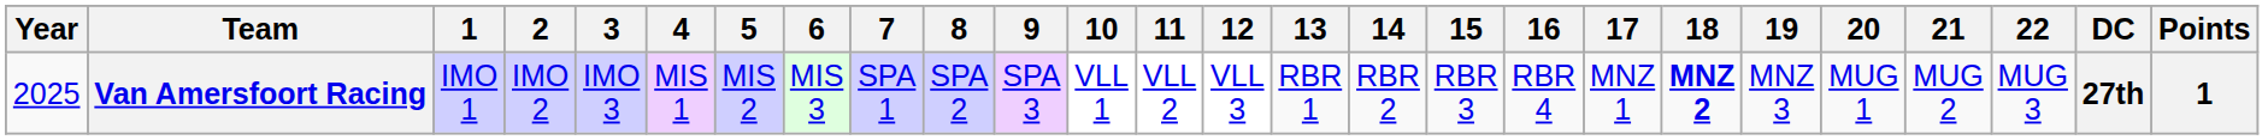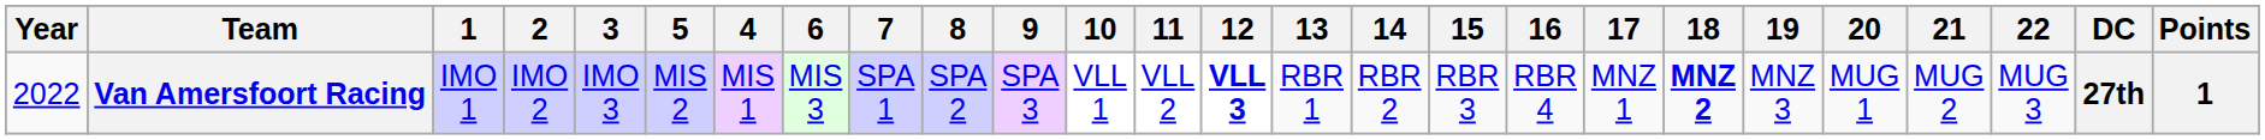 <table class="wikitable" style="text-align:center; font-size:85%">
 <tr>
 <th>Year</th>
 <th>Team</th>
 <th>1</th>
 <th>2</th>
 <th>3</th>
+<th>5</th>
 <th>4</th>
-<th>5</th>
 <th>6</th>
 <th>7</th>
 <th>8</th>
 <th>9</th>
 <th>10</th>
 <th>11</th>
 <th>12</th>
 <th>13</th>
 <th>14</th>
 <th>15</th>
 <th>16</th>
 <th>17</th>
 <th>18</th>
 <th>19</th>
 <th>20</th>
 <th>21</th>
 <th>22</th>
 <th>DC</th>
 <th>Points</th>
 </tr>
 <tr>
-<td><a href='#'>2025</a></td>
+<td><a href='#'>2022</a></td>
 <th nowrap><a href='#'>Van Amersfoort Racing</a></th>
 <td style="background:#CFCFFF;"><a href='#'>IMO<br>1</a><br></td>
 <td style="background:#CFCFFF;"><a href='#'>IMO<br>2</a><br></td>
 <td style="background:#CFCFFF;"><a href='#'>IMO<br>3</a><br></td>
+<td style="background:#CFCFFF;"><a href='#'>MIS<br>2</a><br></td>
 <td style="background:#EFCFFF;"><a href='#'>MIS<br>1</a><br></td>
-<td style="background:#CFCFFF;"><a href='#'>MIS<br>2</a><br></td>
 <td style="background:#DFFFDF;"><a href='#'>MIS<br>3</a><br></td>
 <td style="background:#CFCFFF;"><a href='#'>SPA<br>1</a><br></td>
 <td style="background:#CFCFFF;"><a href='#'>SPA<br>2</a><br></td>
 <td style="background:#EFCFFF;"><a href='#'>SPA<br>3</a><br></td>
 <td style="background:#FFFFFF;"><a href='#'>VLL<br>1</a><br></td>
 <td style="background:#FFFFFF;"><a href='#'>VLL<br>2</a><br></td>
-<td style="background:#FFFFFF;"><a href='#'>VLL<br>3</a><br></td>
+<td style="background:#FFFFFF;"><strong><a href='#'>VLL<br>3</a><br></strong></td>
 <td style="background:#;"><a href='#'>RBR<br>1</a></td>
 <td style="background:#;"><a href='#'>RBR<br>2</a></td>
 <td style="background:#;"><a href='#'>RBR<br>3</a></td>
 <td style="background:#;"><a href='#'>RBR<br>4</a></td>
 <td style="background:#;"><a href='#'>MNZ<br>1</a></td>
 <td style="background:#;"><strong><a href='#'>MNZ<br>2</a></strong></td>
 <td style="background:#;"><a href='#'>MNZ<br>3</a></td>
 <td style="background:#;"><a href='#'>MUG<br>1</a></td>
 <td style="background:#;"><a href='#'>MUG<br>2</a></td>
 <td style="background:#;"><a href='#'>MUG<br>3</a></td>
 <th>27th</th>
 <th>1</th>
 </tr>
 </table>
